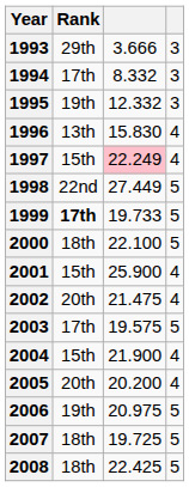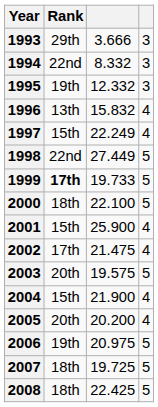 <table class=wikitable style="float:left; margin-right:1em; text-align: center">
 <tr>
 <th>Year</th>
 <th>Rank</th>
 <th></th>
 <th></th>
 </tr>
 <tr>
 <th>1993</th>
 <td>29th</td>
 <td>3.666</td>
 <td>3</td>
 </tr>
 <tr>
 <th>1994</th>
-<td>17th</td>
+<td>22nd</td>
 <td>8.332</td>
 <td>3</td>
 </tr>
 <tr>
 <th>1995</th>
 <td>19th</td>
 <td>12.332</td>
 <td>3</td>
 </tr>
 <tr>
 <th>1996</th>
 <td>13th</td>
-<td>15.830</td>
+<td>15.832</td>
 <td>4</td>
 </tr>
 <tr>
 <th>1997</th>
 <td>15th</td>
-<td style="background: pink;">22.249</td>
+<td>22.249</td>
 <td>4</td>
 </tr>
 <tr>
 <th>1998</th>
 <td>22nd</td>
 <td>27.449</td>
 <td>5</td>
 </tr>
 <tr>
 <th>1999</th>
 <td><strong>17th</strong></td>
 <td>19.733</td>
 <td>5</td>
 </tr>
 <tr>
 <th>2000</th>
 <td>18th</td>
 <td>22.100</td>
 <td>5</td>
 </tr>
 <tr>
 <th>2001</th>
 <td>15th</td>
 <td>25.900</td>
 <td>4</td>
 </tr>
 <tr>
 <th>2002</th>
-<td>20th</td>
+<td>17th</td>
 <td>21.475</td>
 <td>4</td>
 </tr>
 <tr>
 <th>2003</th>
-<td>17th</td>
+<td>20th</td>
 <td>19.575</td>
 <td>5</td>
 </tr>
 <tr>
 <th>2004</th>
 <td>15th</td>
 <td>21.900</td>
 <td>4</td>
 </tr>
 <tr>
 <th>2005</th>
 <td>20th</td>
 <td>20.200</td>
 <td>4</td>
 </tr>
 <tr>
 <th>2006</th>
 <td>19th</td>
 <td>20.975</td>
 <td>5</td>
 </tr>
 <tr>
 <th>2007</th>
 <td>18th</td>
 <td>19.725</td>
 <td>5</td>
 </tr>
 <tr>
 <th>2008</th>
 <td>18th</td>
 <td>22.425</td>
 <td>5</td>
 </tr>
 </table>
